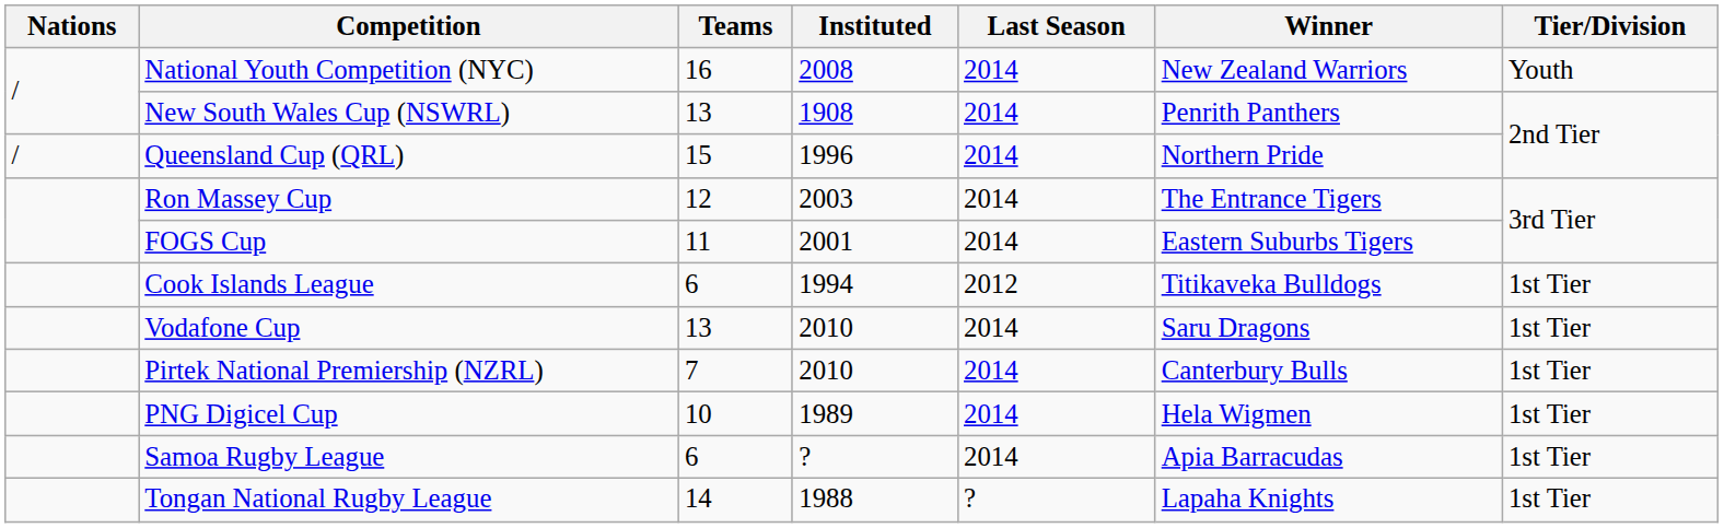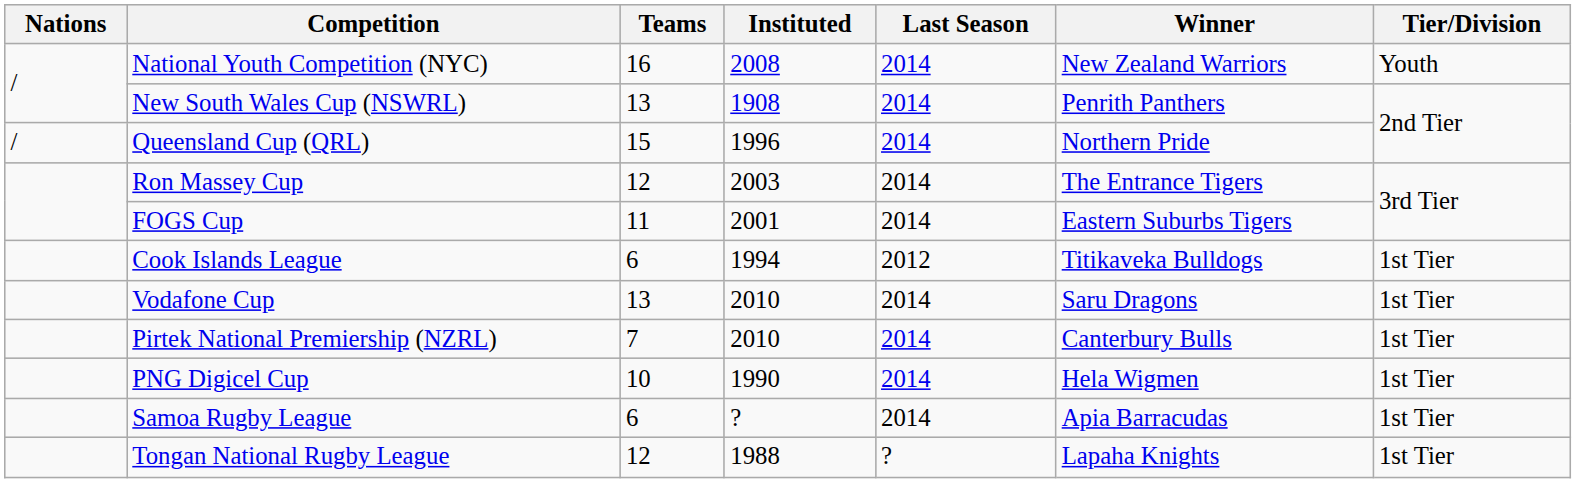 <table class="wikitable" width=80%>
 <tr>
 <th>Nations</th>
 <th>Competition</th>
 <th>Teams</th>
 <th>Instituted</th>
 <th>Last Season</th>
 <th>Winner</th>
 <th>Tier/Division</th>
 </tr>
 <tr>
 <td rowspan="2">/</td>
 <td><a href='#'>National Youth Competition</a> (NYC)</td>
 <td>16</td>
 <td><a href='#'>2008</a></td>
 <td><a href='#'>2014</a></td>
 <td> <a href='#'>New Zealand Warriors</a></td>
 <td> Youth</td>
 </tr>
 <tr>
 <td> <a href='#'>New South Wales Cup</a> (<a href='#'>NSWRL</a>)</td>
 <td>13</td>
 <td><a href='#'>1908</a></td>
 <td><a href='#'>2014</a></td>
 <td> <a href='#'>Penrith Panthers</a></td>
 <td rowspan="2"> 2nd Tier</td>
 </tr>
 <tr>
 <td rowspan="1">/</td>
 <td> <a href='#'>Queensland Cup</a> (<a href='#'>QRL</a>)</td>
 <td>15</td>
 <td>1996</td>
 <td><a href='#'>2014</a></td>
 <td> <a href='#'>Northern Pride</a></td>
 </tr>
 <tr>
 <td rowspan="2"></td>
 <td> <a href='#'>Ron Massey Cup</a></td>
 <td>12</td>
 <td>2003</td>
 <td>2014</td>
 <td> <a href='#'>The Entrance Tigers</a></td>
 <td rowspan="2"> 3rd Tier</td>
 </tr>
 <tr>
 <td> <a href='#'>FOGS Cup</a></td>
 <td>11</td>
 <td>2001</td>
 <td>2014</td>
 <td> <a href='#'>Eastern Suburbs Tigers</a></td>
 </tr>
 <tr>
 <td rowspan="1"></td>
 <td><a href='#'>Cook Islands League</a></td>
 <td>6</td>
 <td>1994</td>
 <td>2012</td>
 <td> <a href='#'>Titikaveka Bulldogs</a></td>
 <td> 1st Tier</td>
 </tr>
 <tr>
 <td rowspan="1"></td>
 <td><a href='#'>Vodafone Cup</a></td>
 <td>13</td>
 <td>2010</td>
 <td>2014</td>
 <td> <a href='#'>Saru Dragons</a></td>
 <td> 1st Tier</td>
 </tr>
 <tr>
 <td rowspan="1"></td>
 <td><a href='#'>Pirtek National Premiership</a> (<a href='#'>NZRL</a>)</td>
 <td>7</td>
 <td>2010</td>
 <td><a href='#'>2014</a></td>
 <td> <a href='#'>Canterbury Bulls</a></td>
 <td> 1st Tier</td>
 </tr>
 <tr>
 <td rowspan="1"></td>
 <td><a href='#'>PNG Digicel Cup</a></td>
 <td>10</td>
-<td>1989</td>
+<td>1990</td>
 <td><a href='#'>2014</a></td>
 <td> <a href='#'>Hela Wigmen</a></td>
 <td> 1st Tier</td>
 </tr>
 <tr>
 <td rowspan="1"></td>
 <td><a href='#'>Samoa Rugby League</a></td>
 <td>6</td>
 <td>?</td>
 <td>2014</td>
 <td> <a href='#'>Apia Barracudas</a></td>
 <td> 1st Tier</td>
 </tr>
 <tr>
 <td rowspan="1"></td>
 <td><a href='#'>Tongan National Rugby League</a></td>
-<td>14</td>
+<td>12</td>
 <td>1988</td>
 <td>?</td>
 <td> <a href='#'>Lapaha Knights</a></td>
 <td> 1st Tier</td>
 </tr>
 </table>
